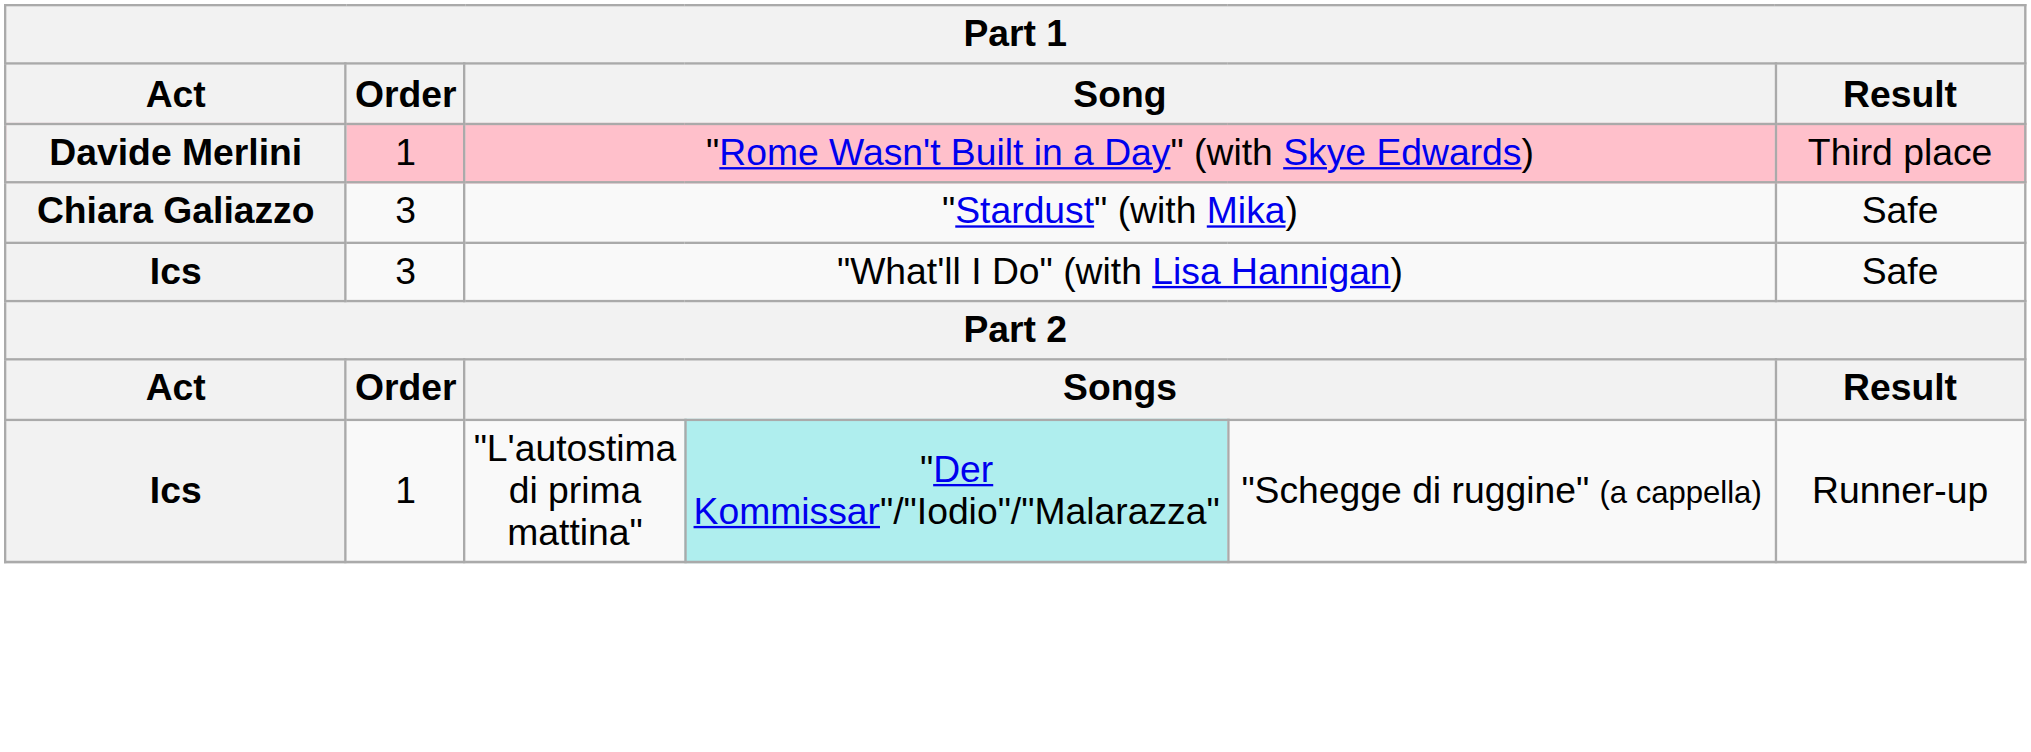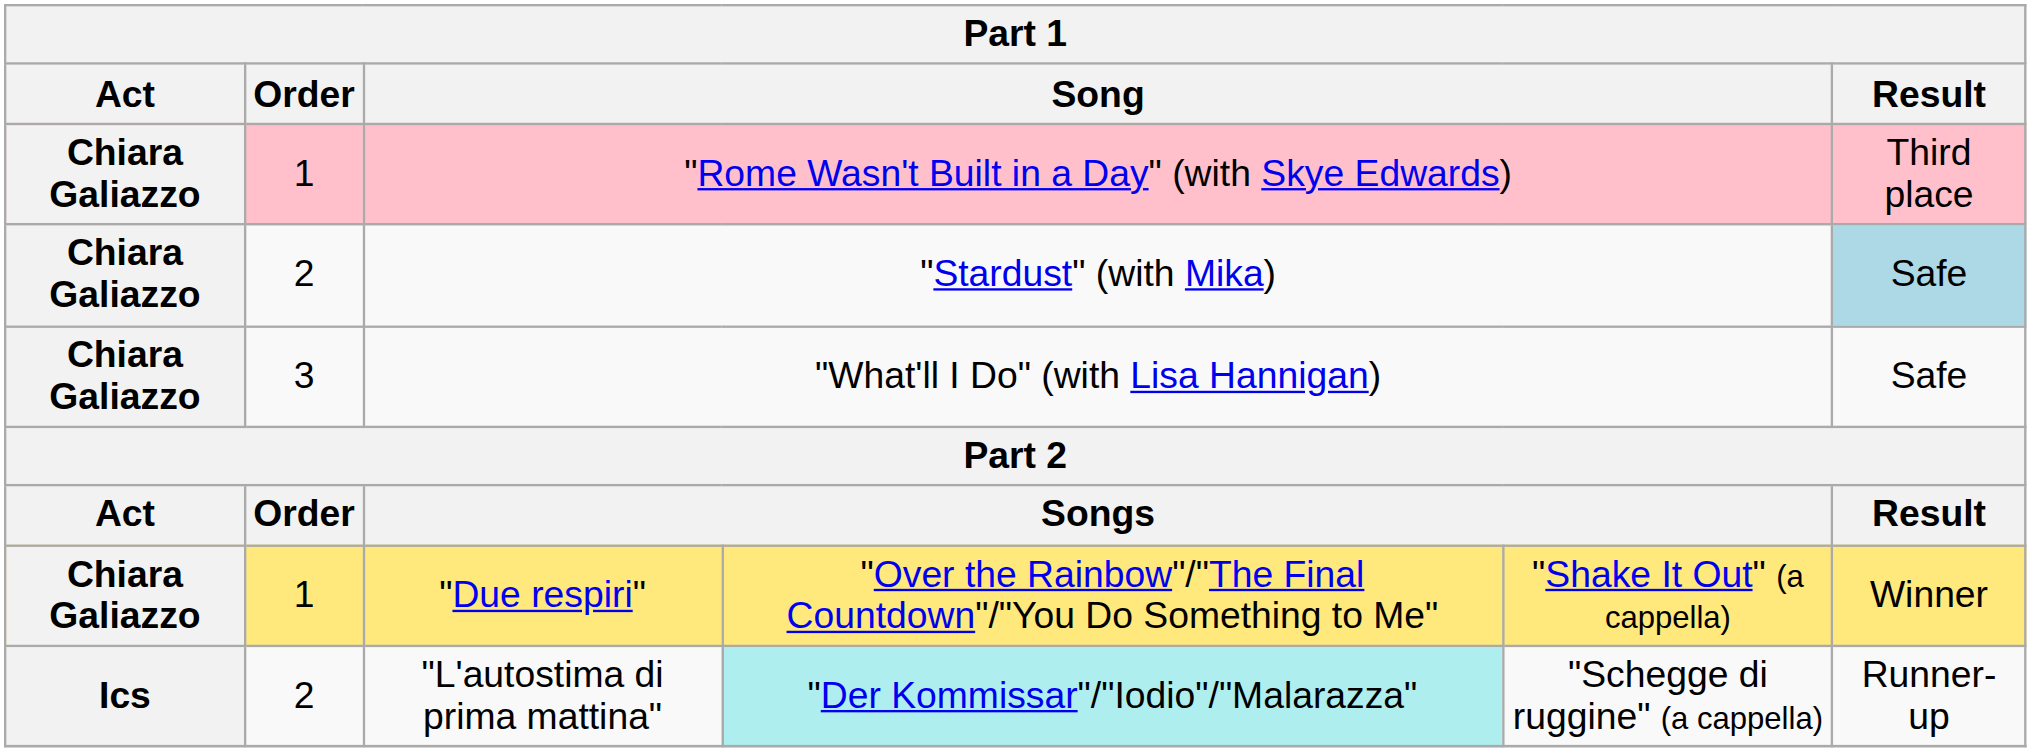 <table class="wikitable plainrowheaders" style="text-align:center;">
 <tr>
 <th colspan="6">Part 1</th>
 </tr>
 <tr>
 <th scope="col" style="width:10em;">Act</th>
 <th scope="col">Order</th>
 <th scope="col" style="width:68em;" colspan="3">Song</th>
 <th scope="col" style="width:7em;">Result</th>
 </tr>
 <tr style="background:pink;">
-<th scope="row">Davide Merlini</th>
+<th scope="row">Chiara Galiazzo</th>
 <td>1</td>
 <td style="width:68em;" colspan="3">"<a href='#'>Rome Wasn't Built in a Day</a>" (with <a href='#'>Skye Edwards</a>)</td>
 <td>Third place</td>
 </tr>
 <tr>
 <th scope="row">Chiara Galiazzo</th>
-<td>3</td>
+<td>2</td>
 <td colspan="3">"<a href='#'>Stardust</a>" (with <a href='#'>Mika</a>)</td>
-<td>Safe</td>
+<td style="background: lightblue;">Safe</td>
 </tr>
 <tr>
-<th scope="row">Ics</th>
+<th scope="row">Chiara Galiazzo</th>
 <td>3</td>
 <td colspan="3">"What'll I Do" (with <a href='#'>Lisa Hannigan</a>)</td>
 <td>Safe</td>
 </tr>
 <tr>
 <th colspan="6">Part 2</th>
 </tr>
 <tr>
 <th scope="col" style="width:10em;">Act</th>
 <th scope="col">Order</th>
 <th scope="col" style="width:68em;" colspan="3">Songs</th>
 <th scope="col" style="width:7em;">Result</th>
 </tr>
+<tr style="background:#ffe87c;">
+<th scope="row">Chiara Galiazzo</th>
+<td>1</td>
+<td style="width:17em;">"<a href='#'>Due respiri</a>"</td>
+<td style="width:34em;">"<a href='#'>Over the Rainbow</a>"/"<a href='#'>The Final Countdown</a>"/"You Do Something to Me"</td>
+<td style="width:17em;">"<a href='#'>Shake It Out</a>" <small>(a cappella)</small></td>
+<td>Winner</td>
+</tr>
 <tr>
 <th scope="row">Ics</th>
-<td>1</td>
+<td>2</td>
 <td>"L'autostima di prima mattina"</td>
 <td style="background: paleturquoise;">"<a href='#'>Der Kommissar</a>"/"Iodio"/"Malarazza"</td>
 <td style="width:17em;">"Schegge di ruggine" <small>(a cappella)</small></td>
 <td>Runner-up</td>
 </tr>
 <tr>
 </tr>
 </table>
